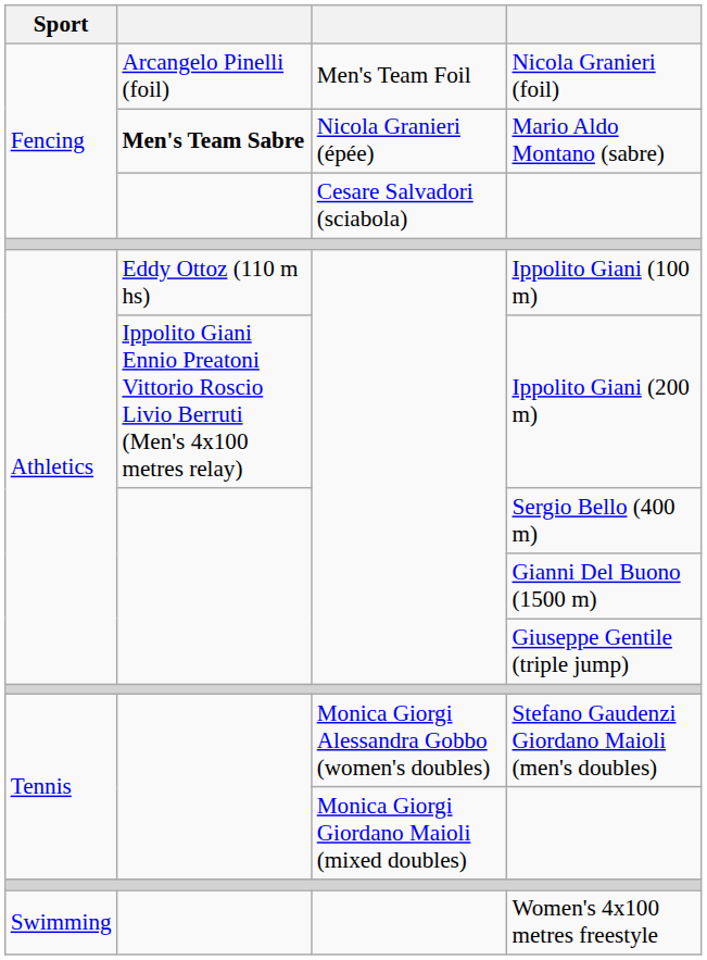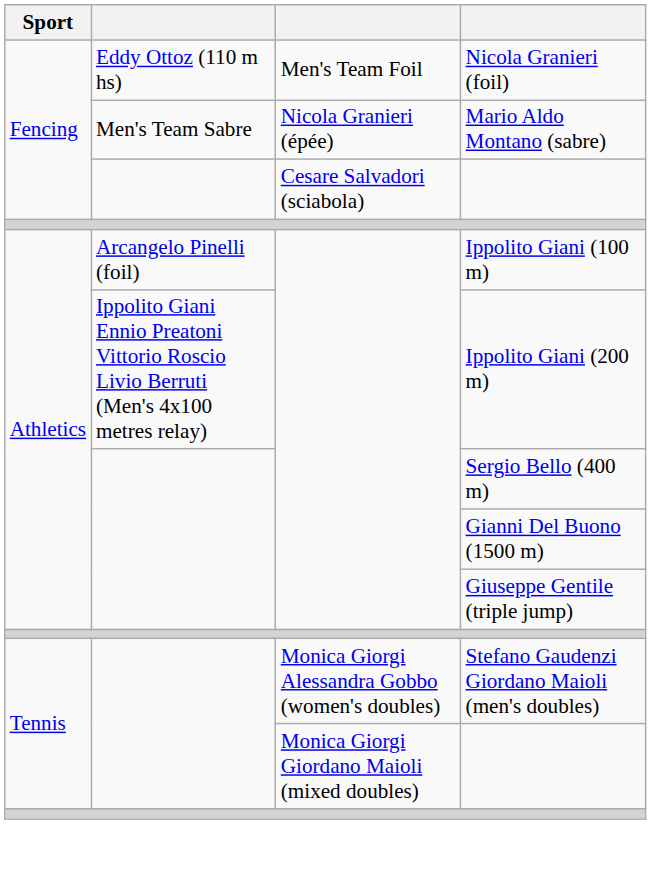 <table class="wikitable" width=70% style="font-size:90%; text-align:left;">
 <tr>
 <th width=13%>Sport</th>
 <th width=29%></th>
 <th width=29%></th>
 <th width=29%></th>
 </tr>
 <tr>
 <td rowspan=3 align=left> <a href='#'>Fencing</a></td>
-<td><a href='#'>Arcangelo Pinelli</a> (foil)</td>
+<td><a href='#'>Eddy Ottoz</a> (110 m hs)</td>
 <td>Men's Team Foil</td>
 <td><a href='#'>Nicola Granieri</a> (foil)</td>
 </tr>
 <tr>
-<td><strong>Men's Team Sabre</strong></td>
+<td>Men's Team Sabre</td>
 <td><a href='#'>Nicola Granieri</a> (épée)</td>
 <td><a href='#'>Mario Aldo Montano</a> (sabre)</td>
 </tr>
 <tr>
 <td></td>
 <td><a href='#'>Cesare Salvadori</a> (sciabola)</td>
 <td></td>
 </tr>
 <tr bgcolor=lightgrey>
 <td colspan=4></td>
 </tr>
 <tr>
 <td rowspan=5> <a href='#'>Athletics</a></td>
-<td><a href='#'>Eddy Ottoz</a> (110 m hs)</td>
+<td><a href='#'>Arcangelo Pinelli</a> (foil)</td>
 <td rowspan=5></td>
 <td><a href='#'>Ippolito Giani</a> (100 m)</td>
 </tr>
 <tr>
 <td><a href='#'>Ippolito Giani</a><br><a href='#'>Ennio Preatoni</a><br><a href='#'>Vittorio Roscio</a><br><a href='#'>Livio Berruti</a><br>(Men's 4x100 metres relay)</td>
 <td><a href='#'>Ippolito Giani</a> (200 m)</td>
 </tr>
 <tr>
 <td rowspan=3></td>
 <td><a href='#'>Sergio Bello</a> (400 m)</td>
 </tr>
 <tr>
 <td><a href='#'>Gianni Del Buono</a> (1500 m)</td>
 </tr>
 <tr>
 <td><a href='#'>Giuseppe Gentile</a> (triple jump)</td>
 </tr>
 <tr bgcolor=lightgrey>
 <td colspan=4></td>
 </tr>
 <tr>
 <td rowspan=2 align=left> <a href='#'>Tennis</a></td>
 <td rowspan=2></td>
 <td><a href='#'>Monica Giorgi</a><br><a href='#'>Alessandra Gobbo</a><br>(women's doubles)</td>
 <td><a href='#'>Stefano Gaudenzi</a><br><a href='#'>Giordano Maioli</a><br>(men's doubles)</td>
 </tr>
 <tr>
 <td><a href='#'>Monica Giorgi</a><br><a href='#'>Giordano Maioli</a><br>(mixed doubles)</td>
 <td></td>
 </tr>
 <tr bgcolor=lightgrey>
 <td colspan=4></td>
 </tr>
-<tr>
-<td align=left> <a href='#'>Swimming</a></td>
-<td></td>
-<td></td>
-<td>Women's 4x100 metres freestyle</td>
-</tr>
 </table>
